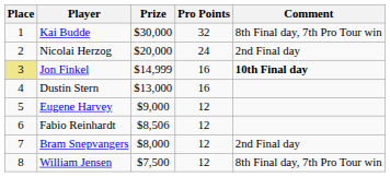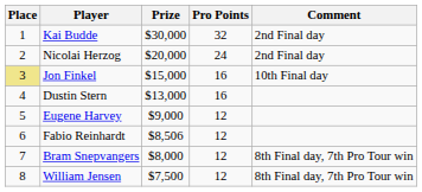 <table class="wikitable">
 <tr>
 <th>Place</th>
 <th>Player</th>
 <th>Prize</th>
 <th>Pro Points</th>
 <th>Comment</th>
 </tr>
 <tr>
 <td align=center>1</td>
 <td> <a href='#'>Kai Budde</a></td>
 <td align=center>$30,000</td>
 <td align=center>32</td>
-<td>8th Final day, 7th Pro Tour win</td>
+<td>2nd Final day</td>
 </tr>
 <tr>
 <td align=center>2</td>
 <td> Nicolai Herzog</td>
 <td align=center>$20,000</td>
 <td align=center>24</td>
 <td>2nd Final day</td>
 </tr>
 <tr>
 <td align=center style="background: khaki;">3</td>
 <td> <a href='#'>Jon Finkel</a></td>
-<td align=center>$14,999</td>
+<td align=center>$15,000</td>
 <td align=center>16</td>
-<td><strong>10th Final day</strong></td>
+<td>10th Final day</td>
 </tr>
 <tr>
 <td align=center>4</td>
 <td> Dustin Stern</td>
 <td align=center>$13,000</td>
 <td align=center>16</td>
 <td></td>
 </tr>
 <tr>
 <td align=center>5</td>
 <td> <a href='#'>Eugene Harvey</a></td>
 <td align=center>$9,000</td>
 <td align=center>12</td>
 <td></td>
 </tr>
 <tr>
 <td align=center>6</td>
 <td> Fabio Reinhardt</td>
 <td align=center>$8,506</td>
 <td align=center>12</td>
 <td></td>
 </tr>
 <tr>
 <td align=center>7</td>
 <td> <a href='#'>Bram Snepvangers</a></td>
 <td align=center>$8,000</td>
 <td align=center>12</td>
-<td>2nd Final day</td>
+<td>8th Final day, 7th Pro Tour win</td>
 </tr>
 <tr>
 <td align=center>8</td>
 <td> <a href='#'>William Jensen</a></td>
 <td align=center>$7,500</td>
 <td align=center>12</td>
 <td>8th Final day, 7th Pro Tour win</td>
 </tr>
 </table>
